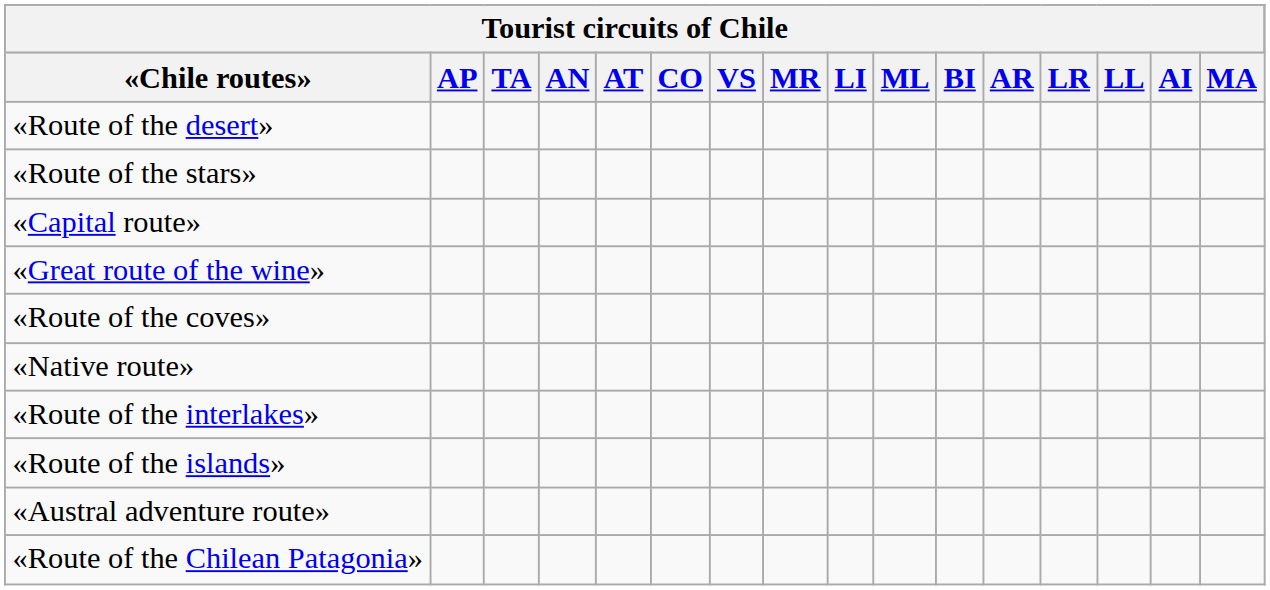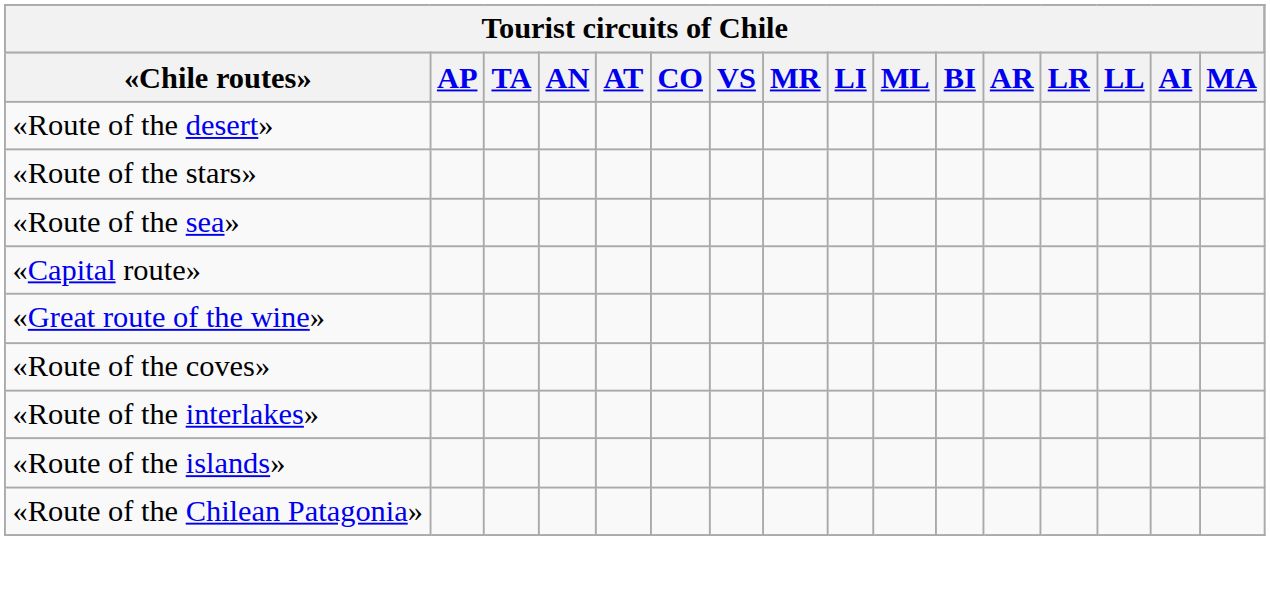 <table class="wikitable sortable" style="margin:1em auto">
 <tr style="background:#000000; color:#000000;">
 <th colspan=16>Tourist circuits of Chile</th>
 </tr>
 <tr>
 <th>«Chile routes»</th>
 <th><a href='#'>AP</a></th>
 <th><a href='#'>TA</a></th>
 <th><a href='#'>AN</a></th>
 <th><a href='#'>AT</a></th>
 <th><a href='#'>CO</a></th>
 <th><a href='#'>VS</a></th>
 <th><a href='#'>MR</a></th>
 <th><a href='#'>LI</a></th>
 <th><a href='#'>ML</a></th>
 <th><a href='#'>BI</a></th>
 <th><a href='#'>AR</a></th>
 <th><a href='#'>LR</a></th>
 <th><a href='#'>LL</a></th>
 <th><a href='#'>AI</a></th>
 <th><a href='#'>MA</a></th>
 </tr>
 <tr>
 <td>«Route of the <a href='#'>desert</a>»</td>
 <td></td>
 <td></td>
 <td></td>
 <td></td>
 <td></td>
 <td></td>
 <td></td>
 <td></td>
 <td></td>
 <td></td>
 <td></td>
 <td></td>
 <td></td>
 <td></td>
 <td></td>
 </tr>
 <tr>
 <td>«Route of the stars»</td>
+<td></td>
+<td></td>
+<td></td>
+<td></td>
+<td></td>
+<td></td>
+<td></td>
+<td></td>
+<td></td>
+<td></td>
+<td></td>
+<td></td>
+<td></td>
+<td></td>
+<td></td>
+</tr>
+<tr>
+<td>«Route of the <a href='#'>sea</a>»</td>
 <td></td>
 <td></td>
 <td></td>
 <td></td>
 <td></td>
 <td></td>
 <td></td>
 <td></td>
 <td></td>
 <td></td>
 <td></td>
 <td></td>
 <td></td>
 <td></td>
 <td></td>
 </tr>
 <tr>
 <td>«<a href='#'>Capital</a> route»</td>
 <td></td>
 <td></td>
 <td></td>
 <td></td>
 <td></td>
 <td></td>
 <td></td>
 <td></td>
 <td></td>
 <td></td>
 <td></td>
 <td></td>
 <td></td>
 <td></td>
 <td></td>
 </tr>
 <tr>
 <td>«<a href='#'>Great route of the wine</a>»</td>
 <td></td>
 <td></td>
 <td></td>
 <td></td>
 <td></td>
 <td></td>
 <td></td>
 <td></td>
 <td></td>
 <td></td>
 <td></td>
 <td></td>
 <td></td>
 <td></td>
 <td></td>
 </tr>
 <tr>
 <td>«Route of the coves»</td>
 <td></td>
 <td></td>
 <td></td>
 <td></td>
 <td></td>
 <td></td>
 <td></td>
 <td></td>
 <td></td>
 <td></td>
 <td></td>
 <td></td>
 <td></td>
 <td></td>
 <td></td>
 </tr>
 <tr>
-<td>«Native route»</td>
-<td></td>
-<td></td>
-<td></td>
-<td></td>
-<td></td>
-<td></td>
-<td></td>
-<td></td>
-<td></td>
-<td></td>
-<td></td>
-<td></td>
-<td></td>
-<td></td>
-<td></td>
-</tr>
-<tr>
 <td>«Route of the <a href='#'>interlakes</a>»</td>
 <td></td>
 <td></td>
 <td></td>
 <td></td>
 <td></td>
 <td></td>
 <td></td>
 <td></td>
 <td></td>
 <td></td>
 <td></td>
 <td></td>
 <td></td>
 <td></td>
 <td></td>
 </tr>
 <tr>
 <td>«Route of the <a href='#'>islands</a>»</td>
 <td></td>
 <td></td>
 <td></td>
 <td></td>
 <td></td>
 <td></td>
 <td></td>
 <td></td>
 <td></td>
 <td></td>
 <td></td>
 <td></td>
 <td></td>
 <td></td>
 <td></td>
 </tr>
 <tr>
-<td>«Austral adventure route»</td>
-<td></td>
-<td></td>
-<td></td>
-<td></td>
-<td></td>
-<td></td>
-<td></td>
-<td></td>
-<td></td>
-<td></td>
-<td></td>
-<td></td>
-<td></td>
-<td></td>
-<td></td>
-</tr>
-<tr>
 <td>«Route of the <a href='#'>Chilean Patagonia</a>»</td>
 <td></td>
 <td></td>
 <td></td>
 <td></td>
 <td></td>
 <td></td>
 <td></td>
 <td></td>
 <td></td>
 <td></td>
 <td></td>
 <td></td>
 <td></td>
 <td></td>
 <td></td>
 </tr>
 </table>
